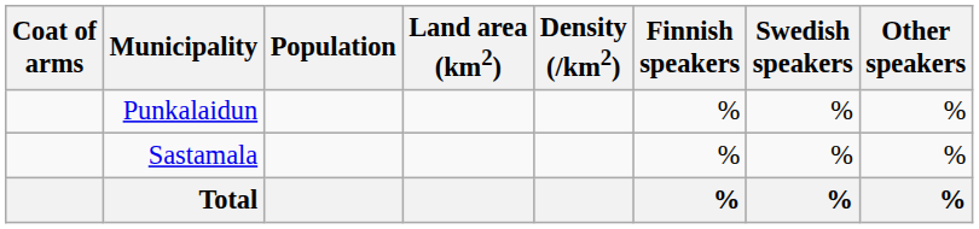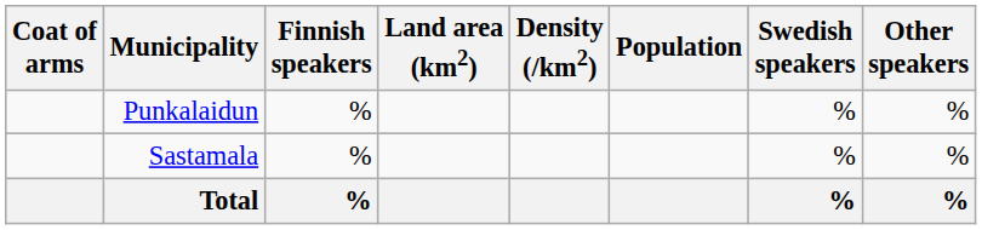 <table class="wikitable sortable" style="font-size: 90%; text-align: right; line-height: normal">
 <tr>
 <th class="unsortable">Coat of<br>arms</th>
 <th>Municipality</th>
-<th>Population</th>
+<th>Finnish<br>speakers</th>
 <th>Land area<br>(km<sup>2</sup>)</th>
 <th>Density<br>(/km<sup>2</sup>)</th>
-<th>Finnish<br>speakers</th>
+<th>Population</th>
 <th>Swedish<br>speakers</th>
 <th>Other<br>speakers</th>
 </tr>
 <tr>
 <td></td>
 <td><a href='#'>Punkalaidun</a></td>
+<td> %</td>
 <td></td>
 <td></td>
 <td></td>
-<td> %</td>
 <td> %</td>
 <td> %</td>
 </tr>
 <tr>
 <td></td>
 <td><a href='#'>Sastamala</a></td>
+<td> %</td>
 <td></td>
 <td></td>
 <td></td>
-<td> %</td>
 <td> %</td>
 <td> %</td>
 </tr>
 <tr>
 <th></th>
 <th + style=text-align:right><strong>Total</strong></th>
+<th !+ style=text-align:right> %</th>
 <th + style=text-align:right></th>
 <th + style=text-align:right></th>
 <th + style=text-align:right></th>
 <th !+ style=text-align:right> %</th>
 <th !+ style=text-align:right> %</th>
-<th !+ style=text-align:right> %</th>
 </tr>
 </table>
